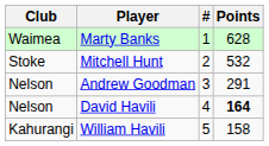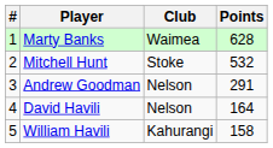 <table class="wikitable" style="text-align:center">
 <tr>
+<th>#</th>
+<th>Player</th>
 <th>Club</th>
-<th>Player</th>
-<th>#</th>
 <th>Points</th>
 </tr>
 <tr style="background:#d0ffd0">
+<td>1</td>
+<td align="left"><a href='#'>Marty Banks</a></td>
 <td align="left">Waimea</td>
-<td align="left"><a href='#'>Marty Banks</a></td>
-<td>1</td>
 <td>628</td>
 </tr>
 <tr>
+<td>2</td>
+<td align="left"><a href='#'>Mitchell Hunt</a></td>
 <td align="left">Stoke</td>
-<td align="left"><a href='#'>Mitchell Hunt</a></td>
-<td>2</td>
 <td>532</td>
 </tr>
 <tr>
+<td>3</td>
+<td align="left"><a href='#'>Andrew Goodman</a></td>
 <td align="left">Nelson</td>
-<td align="left"><a href='#'>Andrew Goodman</a></td>
-<td>3</td>
 <td>291</td>
 </tr>
 <tr>
+<td>4</td>
+<td align="left"><a href='#'>David Havili</a></td>
 <td align="left">Nelson</td>
-<td align="left"><a href='#'>David Havili</a></td>
-<td>4</td>
-<td><strong>164</strong></td>
+<td>164</td>
 </tr>
 <tr>
+<td>5</td>
+<td align="left"><a href='#'>William Havili</a></td>
 <td align="left">Kahurangi</td>
-<td align="left"><a href='#'>William Havili</a></td>
-<td>5</td>
 <td>158</td>
 </tr>
 </table>
